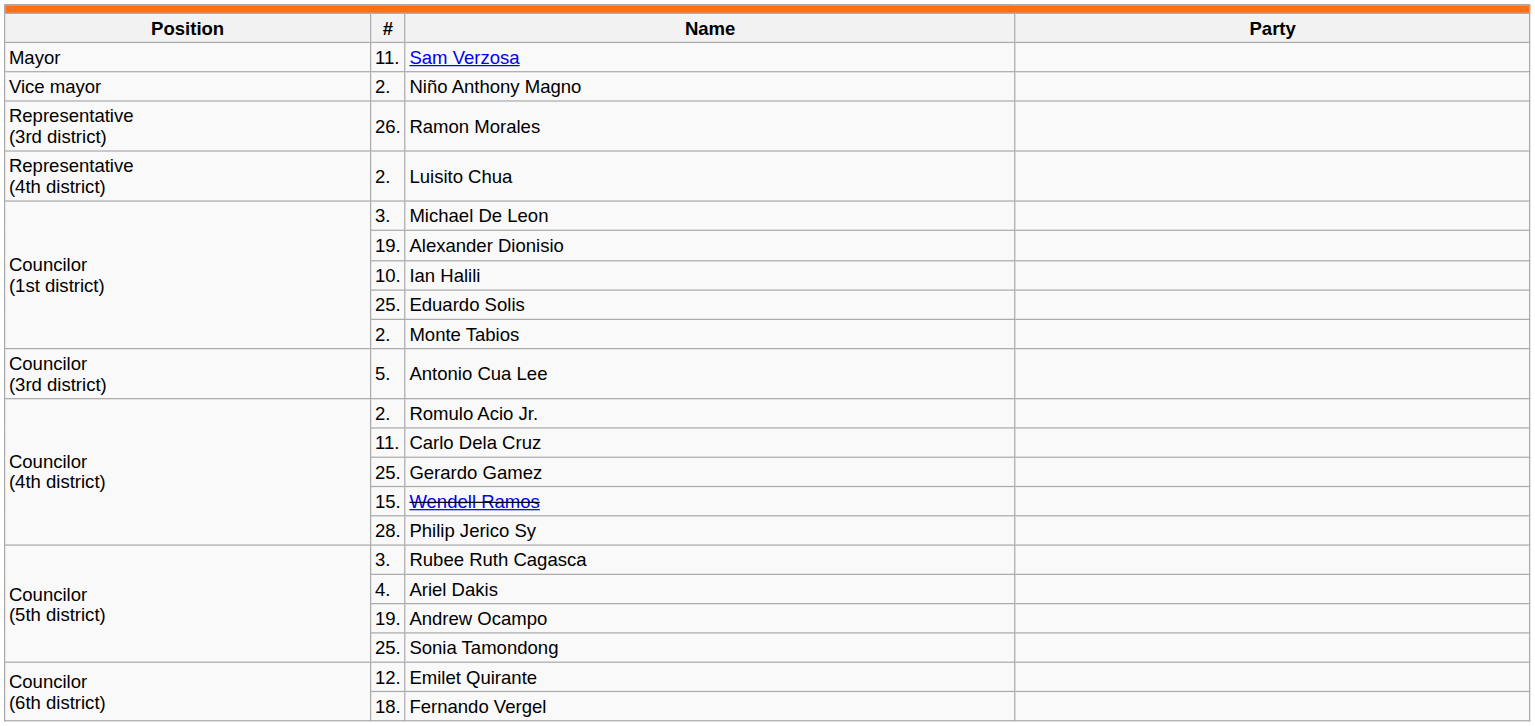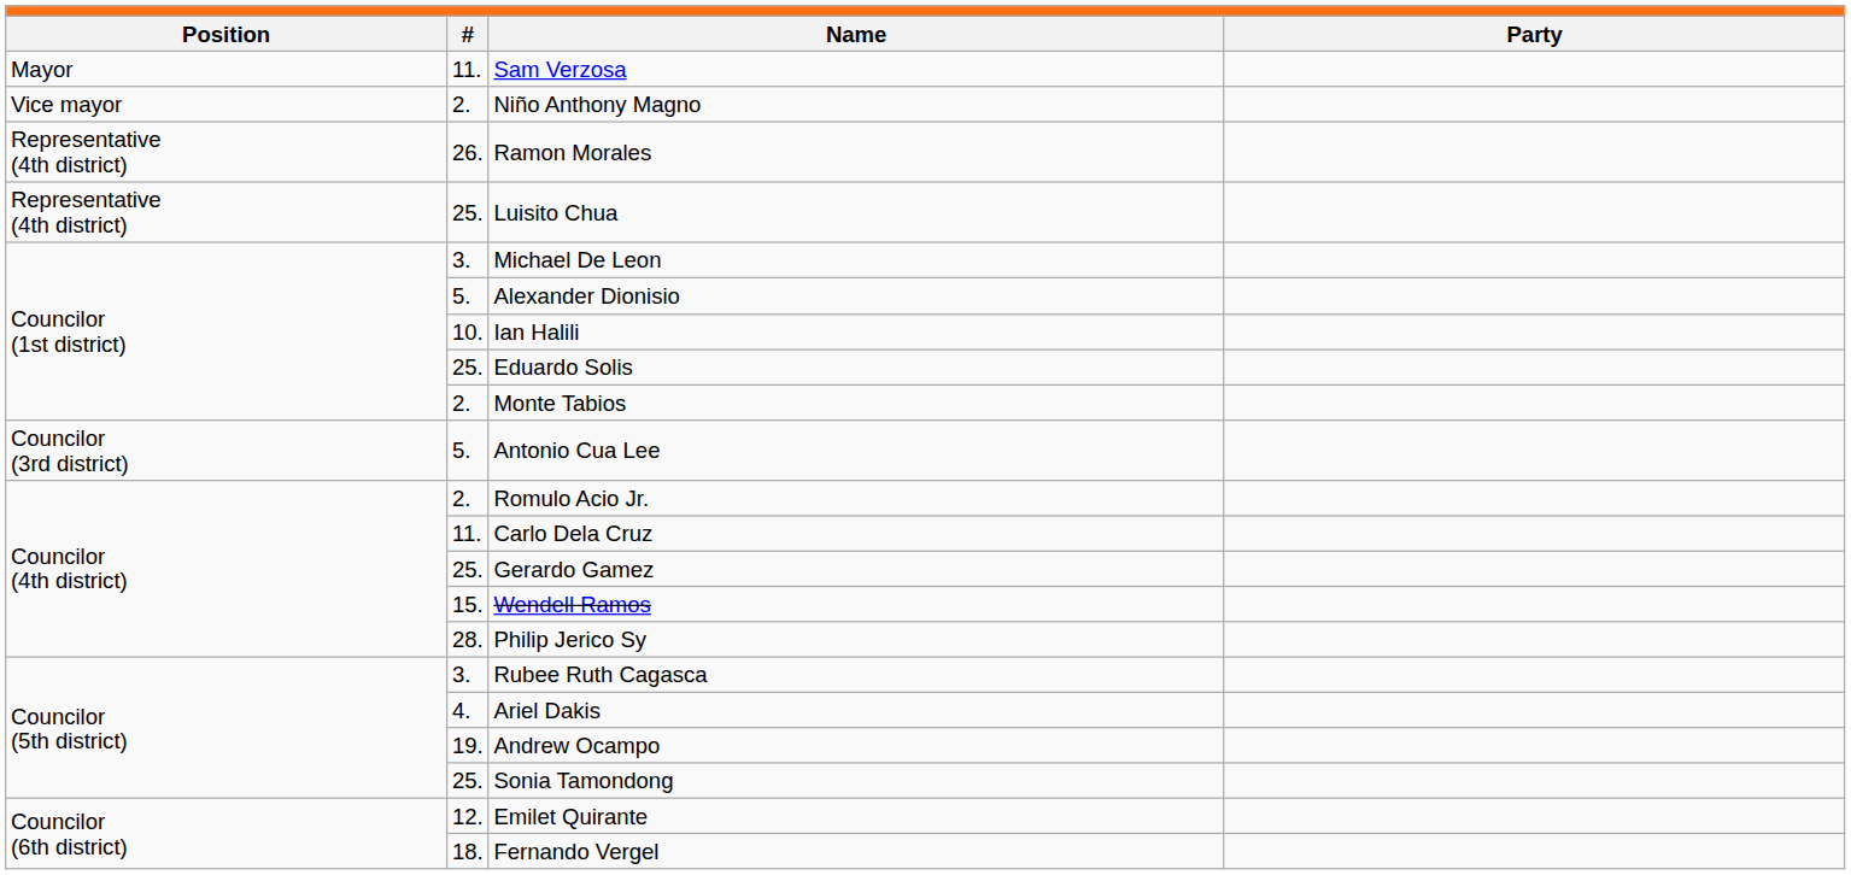 <table class=wikitable style="font-size:95%" width=99%>
 <tr>
 <td colspan="5" bgcolor="#FF7014"></td>
 </tr>
 <tr>
 <th width=24%>Position</th>
 <th width=1%>#</th>
 <th width=40%>Name</th>
 <th colspan=2>Party</th>
 </tr>
 <tr>
 <td>Mayor</td>
 <td>11.</td>
 <td><a href='#'>Sam Verzosa</a></td>
 <td></td>
 </tr>
 <tr>
 <td>Vice mayor</td>
 <td>2.</td>
 <td>Niño Anthony Magno</td>
 <td></td>
 </tr>
 <tr>
-<td>Representative<br>(3rd district)</td>
+<td>Representative<br>(4th district)</td>
 <td>26.</td>
 <td>Ramon Morales</td>
 <td></td>
 </tr>
 <tr>
 <td>Representative<br>(4th district)</td>
-<td>2.</td>
+<td>25.</td>
 <td>Luisito Chua</td>
 <td></td>
 </tr>
 <tr>
 <td rowspan="5">Councilor<br>(1st district)</td>
 <td>3.</td>
 <td>Michael De Leon</td>
 <td></td>
 </tr>
 <tr>
-<td>19.</td>
+<td>5.</td>
 <td>Alexander Dionisio</td>
 <td></td>
 </tr>
 <tr>
 <td>10.</td>
 <td>Ian Halili</td>
 <td></td>
 </tr>
 <tr>
 <td>25.</td>
 <td>Eduardo Solis</td>
 <td></td>
 </tr>
 <tr>
 <td>2.</td>
 <td>Monte Tabios</td>
 <td></td>
 </tr>
 <tr>
 <td>Councilor<br>(3rd district)</td>
 <td>5.</td>
 <td>Antonio Cua Lee</td>
 <td></td>
 </tr>
 <tr>
 <td rowspan="5">Councilor<br>(4th district)</td>
 <td>2.</td>
 <td>Romulo Acio Jr.</td>
 <td></td>
 </tr>
 <tr>
 <td>11.</td>
 <td>Carlo Dela Cruz</td>
 <td></td>
 </tr>
 <tr>
 <td>25.</td>
 <td>Gerardo Gamez</td>
 <td></td>
 </tr>
 <tr>
 <td>15.</td>
 <td><s><a href='#'>Wendell Ramos</a></s></td>
 <td></td>
 </tr>
 <tr>
 <td>28.</td>
 <td>Philip Jerico Sy</td>
 <td></td>
 </tr>
 <tr>
 <td rowspan="4">Councilor<br>(5th district)</td>
 <td>3.</td>
 <td>Rubee Ruth Cagasca</td>
 <td></td>
 </tr>
 <tr>
 <td>4.</td>
 <td>Ariel Dakis</td>
 <td></td>
 </tr>
 <tr>
 <td>19.</td>
 <td>Andrew Ocampo</td>
 <td></td>
 </tr>
 <tr>
 <td>25.</td>
 <td>Sonia Tamondong</td>
 <td></td>
 </tr>
 <tr>
 <td rowspan="2">Councilor<br>(6th district)</td>
 <td>12.</td>
 <td>Emilet Quirante</td>
 <td></td>
 </tr>
 <tr>
 <td>18.</td>
 <td>Fernando Vergel</td>
 <td></td>
 </tr>
 </table>
